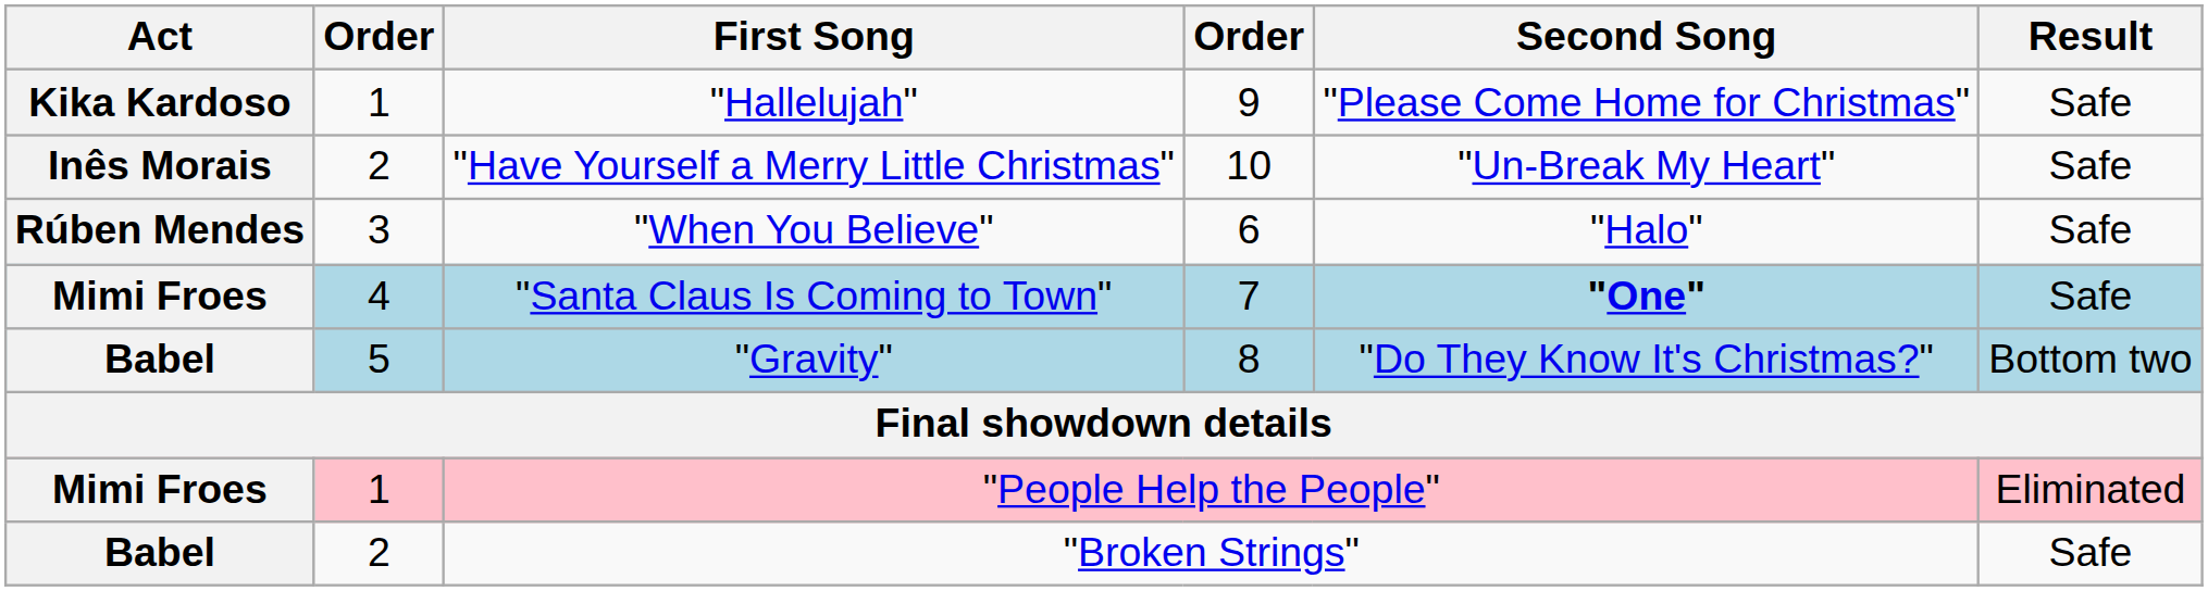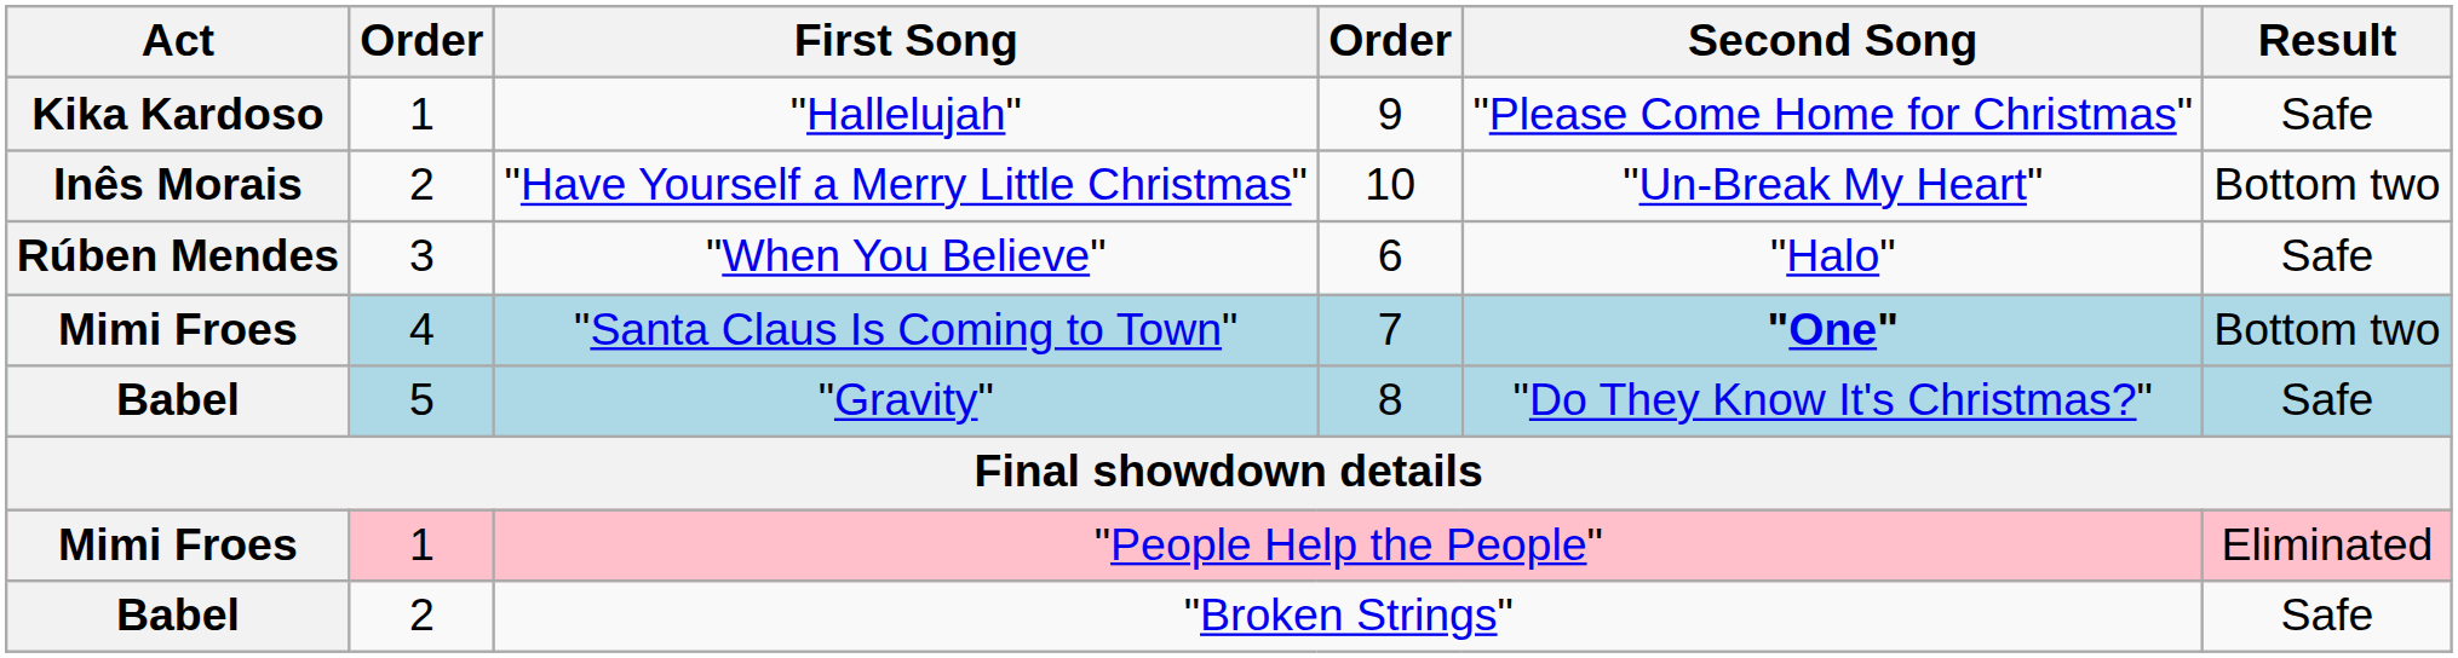 <table class="wikitable plainrowheaders" style="text-align:center;">
 <tr>
 <th scope="col">Act</th>
 <th scope="col">Order</th>
 <th scope="col">First Song</th>
 <th scope="col">Order</th>
 <th scope="col">Second Song</th>
 <th scope="col">Result</th>
 </tr>
 <tr>
 <th scope="row">Kika Kardoso</th>
 <td>1</td>
 <td>"<a href='#'>Hallelujah</a>"</td>
 <td>9</td>
 <td>"<a href='#'>Please Come Home for Christmas</a>"</td>
 <td>Safe</td>
 </tr>
 <tr>
 <th scope="row">Inês Morais</th>
 <td>2</td>
 <td>"<a href='#'>Have Yourself a Merry Little Christmas</a>"</td>
 <td>10</td>
 <td>"<a href='#'>Un-Break My Heart</a>"</td>
-<td>Safe</td>
+<td>Bottom two</td>
 </tr>
 <tr>
 <th scope="row">Rúben Mendes</th>
 <td>3</td>
 <td>"<a href='#'>When You Believe</a>"</td>
 <td>6</td>
 <td>"<a href='#'>Halo</a>"</td>
 <td>Safe</td>
 </tr>
 <tr style="background:lightblue;">
 <th scope="row">Mimi Froes</th>
 <td>4</td>
 <td>"<a href='#'>Santa Claus Is Coming to Town</a>"</td>
 <td>7</td>
 <td><strong>"<a href='#'>One</a>"</strong></td>
-<td>Safe</td>
+<td>Bottom two</td>
 </tr>
 <tr style="background:lightblue;">
 <th scope="row">Babel</th>
 <td>5</td>
 <td>"<a href='#'>Gravity</a>"</td>
 <td>8</td>
 <td>"<a href='#'>Do They Know It's Christmas?</a>"</td>
-<td>Bottom two</td>
+<td>Safe</td>
 </tr>
 <tr>
 <th colspan="6">Final showdown details</th>
 </tr>
 <tr style="background:pink;">
 <th scope="row">Mimi Froes</th>
 <td>1</td>
 <td colspan="3">"<a href='#'>People Help the People</a>"</td>
 <td>Eliminated</td>
 </tr>
 <tr>
 <th scope="row">Babel</th>
 <td>2</td>
 <td colspan="3">"<a href='#'>Broken Strings</a>"</td>
 <td>Safe</td>
 </tr>
 </table>
